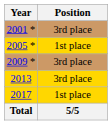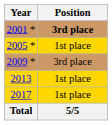 <table class="wikitable" style="text-align: center;">
 <tr>
 <th>Year</th>
 <th width="100">Position</th>
 </tr>
 <tr bgcolor=cc9966>
 <td> <a href='#'>2001</a> *</td>
-<td>3rd place</td>
+<td><strong>3rd place</strong></td>
 </tr>
 <tr bgcolor=gold>
 <td> <a href='#'>2005</a> *</td>
 <td>1st place</td>
 </tr>
 <tr bgcolor=cc9966>
 <td> <a href='#'>2009</a> *</td>
 <td>3rd place</td>
 </tr>
 <tr bgcolor=gold>
 <td> <a href='#'>2013</a></td>
-<td>3rd place</td>
+<td>1st place</td>
 </tr>
 <tr bgcolor=gold>
 <td> <a href='#'>2017</a></td>
 <td>1st place</td>
 </tr>
 <tr>
 <th>Total</th>
 <th>5/5</th>
 </tr>
 </table>
